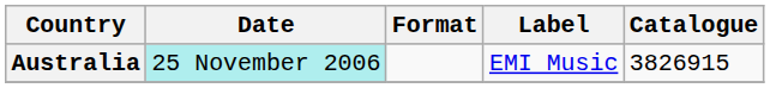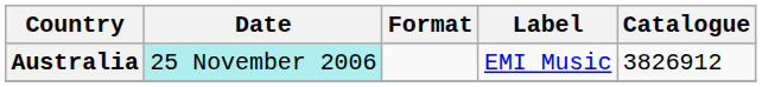 <table class="wikitable plainrowheaders">
 <tr>
 <th scope="col">Country</th>
 <th scope="col">Date</th>
 <th scope="col">Format</th>
 <th scope="col">Label</th>
 <th scope="col">Catalogue</th>
 </tr>
 <tr>
 <th scope="row">Australia</th>
 <td style="background: paleturquoise;">25 November 2006</td>
 <td></td>
 <td><a href='#'>EMI Music</a></td>
-<td>3826915</td>
+<td>3826912</td>
 </tr>
 <tr>
 </tr>
 </table>
